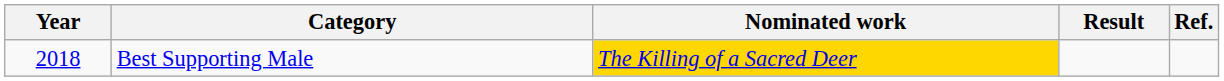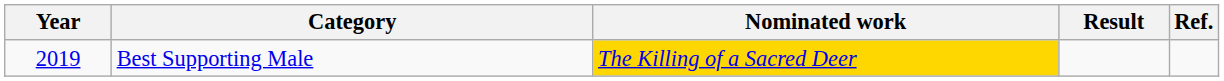 <table class=wikitable>
 <tr>
 <th scope="col" style="width:5em;">Year</th>
 <th scope="col" style="width:26em;">Category</th>
 <th scope="col" style="width:25em;">Nominated work</th>
 <th scope="col" style="width:5em;">Result</th>
 <th>Ref.</th>
 </tr>
 <tr>
-<td style="text-align:center;"><a href='#'>2018</a></td>
+<td style="text-align:center;"><a href='#'>2019</a></td>
 <td><a href='#'>Best Supporting Male</a></td>
 <td style="background: gold;"><em><a href='#'>The Killing of a Sacred Deer</a></em></td>
 <td></td>
 <td></td>
 </tr>
 </table>
